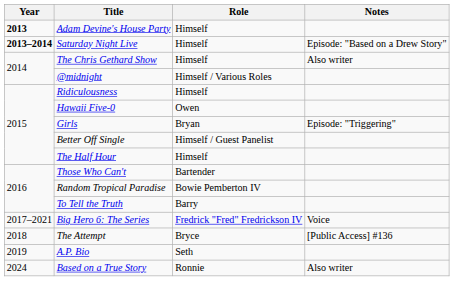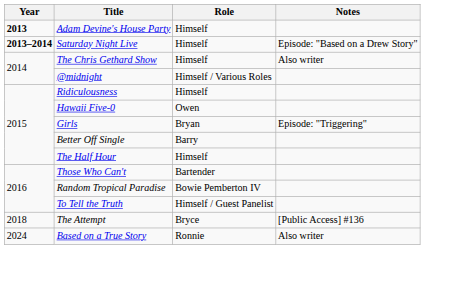 <table class="wikitable sortable">
 <tr>
 <th>Year</th>
 <th>Title</th>
 <th>Role</th>
 <th class="unsortable">Notes</th>
 </tr>
 <tr>
 <td><strong>2013</strong></td>
 <td><em><a href='#'>Adam Devine's House Party</a></em></td>
 <td>Himself</td>
 <td></td>
 </tr>
 <tr>
 <td><strong>2013–2014</strong></td>
 <td><em><a href='#'>Saturday Night Live</a></em></td>
 <td>Himself</td>
 <td>Episode: "Based on a Drew Story"</td>
 </tr>
 <tr>
 <td rowspan="2">2014</td>
 <td><em><a href='#'>The Chris Gethard Show</a></em></td>
 <td>Himself</td>
 <td>Also writer</td>
 </tr>
 <tr>
 <td><em><a href='#'>@midnight</a></em></td>
 <td>Himself / Various Roles</td>
 <td></td>
 </tr>
 <tr>
 <td rowspan="5">2015</td>
 <td><em><a href='#'>Ridiculousness</a></em></td>
 <td>Himself</td>
 <td></td>
 </tr>
 <tr>
 <td><em><a href='#'>Hawaii Five-0</a></em></td>
 <td>Owen</td>
 <td></td>
 </tr>
 <tr>
 <td><em><a href='#'>Girls</a></em></td>
 <td>Bryan</td>
 <td>Episode: "Triggering"</td>
 </tr>
 <tr>
 <td><em>Better Off Single</em></td>
-<td>Himself / Guest Panelist</td>
+<td>Barry</td>
 <td></td>
 </tr>
 <tr>
 <td><em><a href='#'>The Half Hour</a></em></td>
 <td>Himself</td>
 <td></td>
 </tr>
 <tr>
 <td rowspan="3">2016</td>
 <td><em><a href='#'>Those Who Can't</a></em></td>
 <td>Bartender</td>
 <td></td>
 </tr>
 <tr>
 <td><em>Random Tropical Paradise</em></td>
 <td>Bowie Pemberton IV</td>
 <td></td>
 </tr>
 <tr>
 <td><em><a href='#'>To Tell the Truth</a></em></td>
-<td>Barry</td>
+<td>Himself / Guest Panelist</td>
 <td></td>
-</tr>
-<tr>
-<td>2017–2021</td>
-<td><em><a href='#'>Big Hero 6: The Series</a></em></td>
-<td><a href='#'>Fredrick "Fred" Fredrickson IV</a></td>
-<td>Voice</td>
 </tr>
 <tr>
 <td>2018</td>
 <td><em>The Attempt</em></td>
 <td>Bryce</td>
 <td>[Public Access] #136</td>
 </tr>
 <tr>
-<td>2019</td>
-<td><em><a href='#'>A.P. Bio</a></em></td>
-<td>Seth</td>
-<td></td>
-</tr>
-<tr>
 <td>2024</td>
 <td><em><a href='#'>Based on a True Story</a></em></td>
 <td>Ronnie</td>
 <td>Also writer</td>
 </tr>
 </table>
